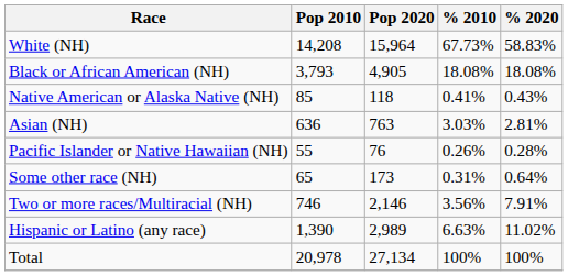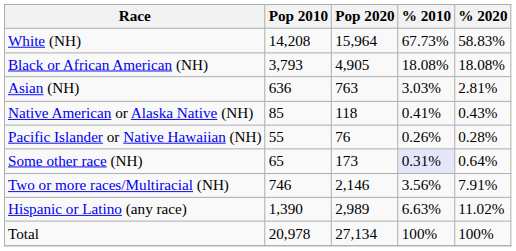 <table class="wikitable">
 <tr>
 <th>Race</th>
 <th>Pop 2010</th>
 <th>Pop 2020</th>
 <th>% 2010</th>
 <th>% 2020</th>
 </tr>
 <tr>
 <td><a href='#'>White</a> (NH)</td>
 <td>14,208</td>
 <td>15,964</td>
 <td>67.73%</td>
 <td>58.83%</td>
 </tr>
 <tr>
 <td><a href='#'>Black or African American</a> (NH)</td>
 <td>3,793</td>
 <td>4,905</td>
 <td>18.08%</td>
 <td>18.08%</td>
 </tr>
 <tr>
+<td><a href='#'>Asian</a> (NH)</td>
+<td>636</td>
+<td>763</td>
+<td>3.03%</td>
+<td>2.81%</td>
+</tr>
+<tr>
 <td><a href='#'>Native American</a> or <a href='#'>Alaska Native</a> (NH)</td>
 <td>85</td>
 <td>118</td>
 <td>0.41%</td>
 <td>0.43%</td>
-</tr>
-<tr>
-<td><a href='#'>Asian</a> (NH)</td>
-<td>636</td>
-<td>763</td>
-<td>3.03%</td>
-<td>2.81%</td>
 </tr>
 <tr>
 <td><a href='#'>Pacific Islander</a> or <a href='#'>Native Hawaiian</a> (NH)</td>
 <td>55</td>
 <td>76</td>
 <td>0.26%</td>
 <td>0.28%</td>
 </tr>
 <tr>
 <td><a href='#'>Some other race</a> (NH)</td>
 <td>65</td>
 <td>173</td>
-<td>0.31%</td>
+<td style="background: lavender;">0.31%</td>
 <td>0.64%</td>
 </tr>
 <tr>
 <td><a href='#'>Two or more races/Multiracial</a> (NH)</td>
 <td>746</td>
 <td>2,146</td>
 <td>3.56%</td>
 <td>7.91%</td>
 </tr>
 <tr>
 <td><a href='#'>Hispanic or Latino</a> (any race)</td>
 <td>1,390</td>
 <td>2,989</td>
 <td>6.63%</td>
 <td>11.02%</td>
 </tr>
 <tr>
 <td>Total</td>
 <td>20,978</td>
 <td>27,134</td>
 <td>100%</td>
 <td>100%</td>
 </tr>
 <tr>
 </tr>
 </table>
